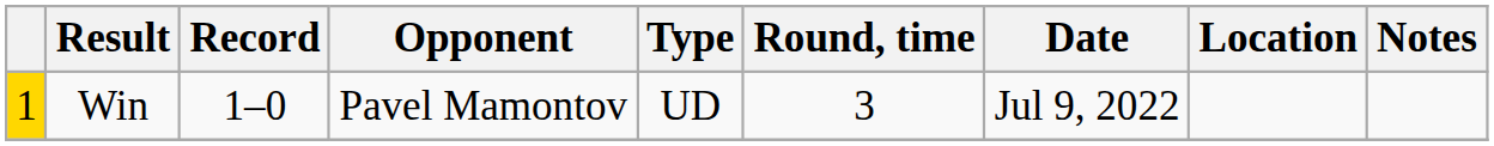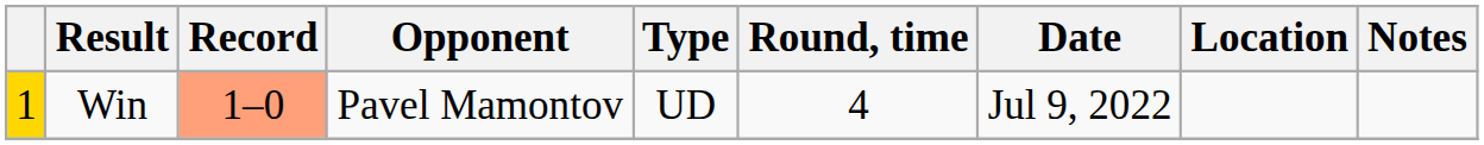 <table class="wikitable" style="text-align:center">
 <tr>
 <th></th>
 <th>Result</th>
 <th>Record</th>
 <th>Opponent</th>
 <th>Type</th>
 <th>Round, time</th>
 <th>Date</th>
 <th>Location</th>
 <th>Notes</th>
 </tr>
 <tr>
 <td style="background: gold;">1</td>
 <td>Win</td>
-<td>1–0</td>
+<td style="background: lightsalmon;">1–0</td>
 <td align=left>Pavel Mamontov</td>
 <td>UD</td>
-<td>3</td>
+<td>4</td>
 <td>Jul 9, 2022</td>
 <td align=left></td>
 <td></td>
 </tr>
 <tr>
 </tr>
 </table>
